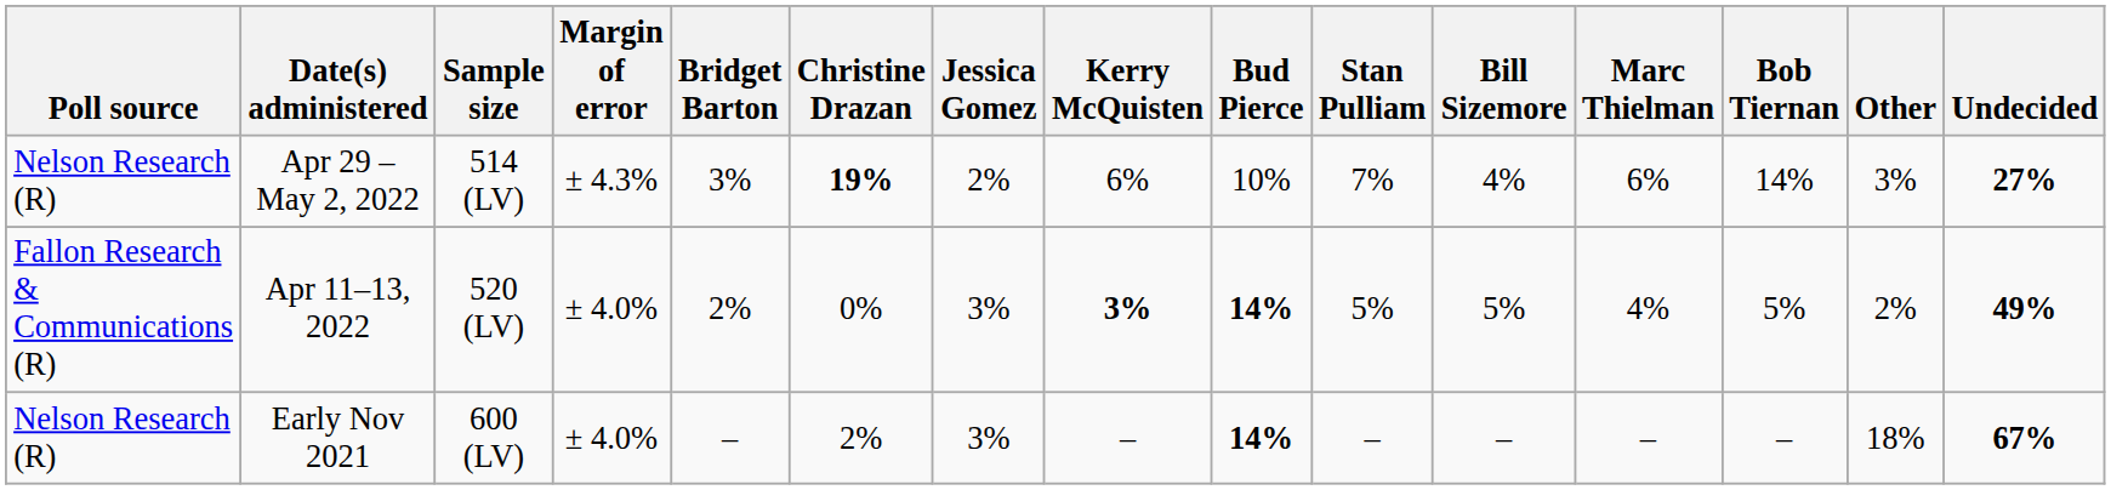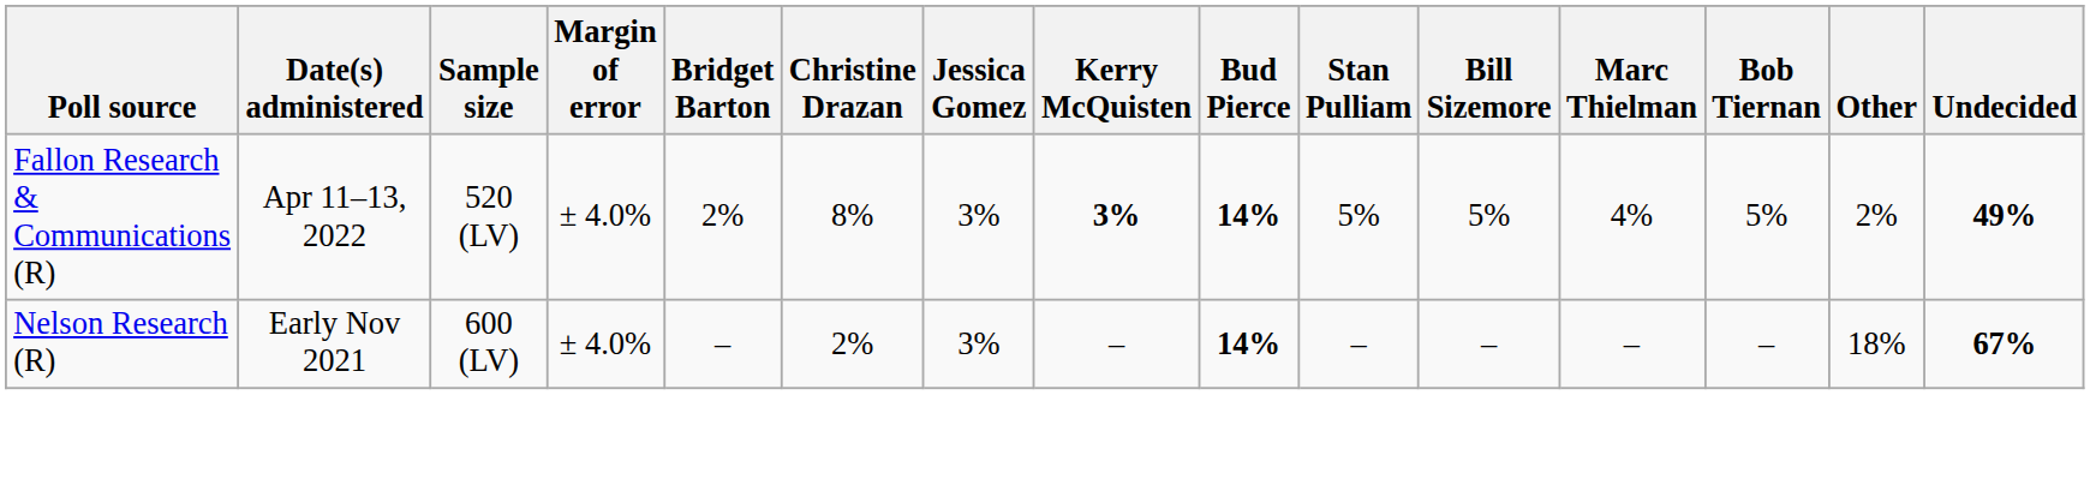 <table class="wikitable" style="font-size:90%;text-align:center;">
 <tr valign=bottom>
 <th>Poll source</th>
 <th>Date(s)<br>administered</th>
 <th>Sample<br>size</th>
 <th>Margin<br>of error</th>
 <th>Bridget<br>Barton</th>
 <th>Christine<br>Drazan</th>
 <th>Jessica<br>Gomez</th>
 <th>Kerry<br>McQuisten</th>
 <th>Bud<br>Pierce</th>
 <th>Stan<br>Pulliam</th>
 <th>Bill<br>Sizemore</th>
 <th>Marc<br>Thielman</th>
 <th>Bob<br>Tiernan</th>
 <th>Other</th>
 <th>Undecided</th>
 </tr>
 <tr>
-<td style="text-align:left;"><a href='#'>Nelson Research</a> (R)</td>
-<td>Apr 29 – May 2, 2022</td>
-<td>514 (LV)</td>
-<td>± 4.3%</td>
-<td>3%</td>
-<td><strong>19%</strong></td>
-<td>2%</td>
-<td>6%</td>
-<td>10%</td>
-<td>7%</td>
-<td>4%</td>
-<td>6%</td>
-<td>14%</td>
-<td>3%</td>
-<td><strong>27%</strong></td>
-</tr>
-<tr>
 <td style="text-align:left;"><a href='#'>Fallon Research & Communications</a> (R)</td>
 <td>Apr 11–13, 2022</td>
 <td>520 (LV)</td>
 <td>± 4.0%</td>
 <td>2%</td>
-<td>0%</td>
+<td>8%</td>
 <td>3%</td>
 <td><strong>3%</strong></td>
 <td><strong>14%</strong></td>
 <td>5%</td>
 <td>5%</td>
 <td>4%</td>
 <td>5%</td>
 <td>2%</td>
 <td><strong>49%</strong></td>
 </tr>
 <tr>
 <td style="text-align:left;"><a href='#'>Nelson Research</a> (R)</td>
 <td>Early Nov 2021</td>
 <td>600 (LV)</td>
 <td>± 4.0%</td>
 <td>–</td>
 <td>2%</td>
 <td>3%</td>
 <td>–</td>
 <td><strong>14%</strong></td>
 <td>–</td>
 <td>–</td>
 <td>–</td>
 <td>–</td>
 <td>18%</td>
 <td><strong>67%</strong></td>
 </tr>
 </table>
